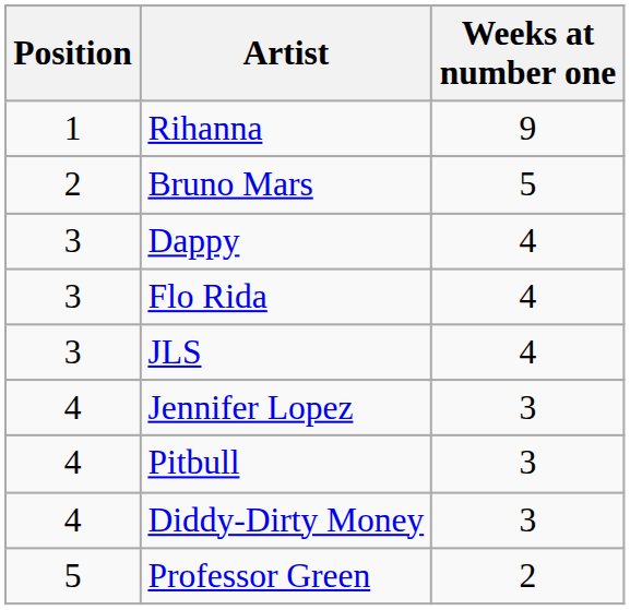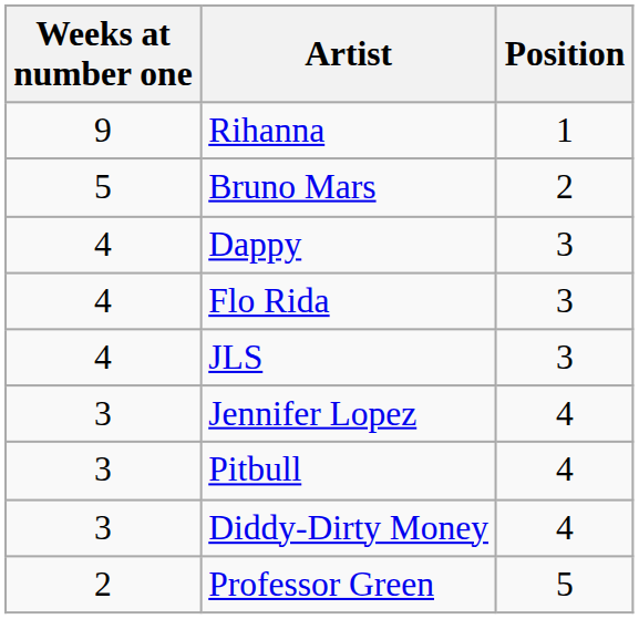 <table class="wikitable sortable plainrowheaders" style="font-size:97%;">
 <tr>
+<th scope=col>Weeks at<br>number one</th>
+<th scope=col>Artist</th>
 <th scope=col>Position</th>
-<th scope=col>Artist</th>
-<th scope=col>Weeks at<br>number one</th>
 </tr>
 <tr>
+<td align=center>9</td>
+<td><a href='#'>Rihanna</a></td>
 <td align=center>1</td>
-<td><a href='#'>Rihanna</a></td>
-<td align=center>9</td>
 </tr>
 <tr>
+<td align=center>5</td>
+<td><a href='#'>Bruno Mars</a></td>
 <td align=center>2</td>
-<td><a href='#'>Bruno Mars</a></td>
-<td align=center>5</td>
+</tr>
+<tr>
+<td align=center>4</td>
+<td><a href='#'>Dappy</a></td>
+<td align=center>3</td>
+</tr>
+<tr>
+<td align=center>4</td>
+<td><a href='#'>Flo Rida</a></td>
+<td align=center>3</td>
+</tr>
+<tr>
+<td align=center>4</td>
+<td><a href='#'>JLS</a></td>
+<td align=center>3</td>
 </tr>
 <tr>
 <td align=center>3</td>
-<td><a href='#'>Dappy</a></td>
+<td><a href='#'>Jennifer Lopez</a></td>
 <td align=center>4</td>
 </tr>
 <tr>
 <td align=center>3</td>
-<td><a href='#'>Flo Rida</a></td>
+<td><a href='#'>Pitbull</a></td>
 <td align=center>4</td>
 </tr>
 <tr>
 <td align=center>3</td>
-<td><a href='#'>JLS</a></td>
+<td><a href='#'>Diddy-Dirty Money</a></td>
 <td align=center>4</td>
 </tr>
 <tr>
-<td align=center>4</td>
-<td><a href='#'>Jennifer Lopez</a></td>
-<td align=center>3</td>
-</tr>
-<tr>
-<td align=center>4</td>
-<td><a href='#'>Pitbull</a></td>
-<td align=center>3</td>
-</tr>
-<tr>
-<td align=center>4</td>
-<td><a href='#'>Diddy-Dirty Money</a></td>
-<td align=center>3</td>
-</tr>
-<tr>
+<td align=center>2</td>
+<td><a href='#'>Professor Green</a></td>
 <td align=center>5</td>
-<td><a href='#'>Professor Green</a></td>
-<td align=center>2</td>
 </tr>
 </table>
